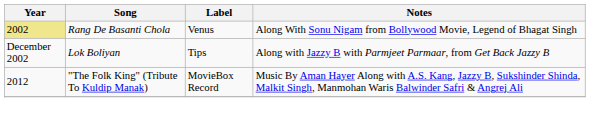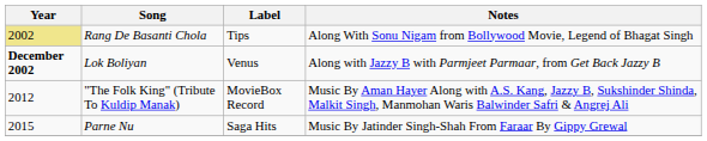 <table class="wikitable">
 <tr>
 <th>Year</th>
 <th>Song</th>
 <th>Label</th>
 <th>Notes</th>
 </tr>
 <tr>
 <td style="background: khaki;">2002</td>
 <td><em>Rang De Basanti Chola</em></td>
-<td>Venus</td>
+<td>Tips</td>
 <td>Along With <a href='#'>Sonu Nigam</a> from <a href='#'>Bollywood</a> Movie, Legend of Bhagat Singh</td>
 </tr>
 <tr>
-<td>December 2002</td>
+<td><strong>December 2002</strong></td>
 <td><em>Lok Boliyan</em></td>
-<td>Tips</td>
+<td>Venus</td>
 <td>Along with <a href='#'>Jazzy B</a> with <em>Parmjeet Parmaar</em>, from <em>Get Back Jazzy B</em></td>
 </tr>
 <tr>
 <td>2012</td>
 <td>"The Folk King" (Tribute To <a href='#'>Kuldip Manak</a>)</td>
 <td>MovieBox Record</td>
 <td>Music By <a href='#'>Aman Hayer</a> Along with <a href='#'>A.S. Kang</a>, <a href='#'>Jazzy B</a>, <a href='#'>Sukshinder Shinda</a>, <a href='#'>Malkit Singh</a>, Manmohan Waris <a href='#'>Balwinder Safri</a> & <a href='#'>Angrej Ali</a></td>
 </tr>
 <tr>
+<td>2015</td>
+<td><em>Parne Nu</em></td>
+<td>Saga Hits</td>
+<td>Music By Jatinder Singh-Shah From <a href='#'>Faraar</a> By <a href='#'>Gippy Grewal</a></td>
+</tr>
+<tr>
 </tr>
 </table>
